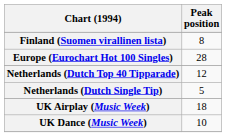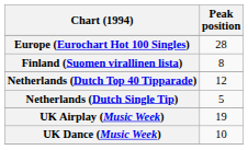 <table class="wikitable sortable plainrowheaders" style="text-align:center">
 <tr>
 <th scope="col">Chart (1994)</th>
 <th scope="col">Peak<br>position</th>
 </tr>
 <tr>
 </tr>
 <tr>
+<th scope="row">Europe (<a href='#'>Eurochart Hot 100 Singles</a>)</th>
+<td>28</td>
+</tr>
+<tr>
 <th scope="row">Finland (<a href='#'>Suomen virallinen lista</a>)</th>
 <td>8</td>
-</tr>
-<tr>
-<th scope="row">Europe (<a href='#'>Eurochart Hot 100 Singles</a>)</th>
-<td>28</td>
 </tr>
 <tr>
 </tr>
 <tr>
 <th scope="row">Netherlands (<a href='#'>Dutch Top 40 Tipparade</a>)</th>
 <td>12</td>
 </tr>
 <tr>
 <th scope="row">Netherlands (<a href='#'>Dutch Single Tip</a>)</th>
 <td>5</td>
 </tr>
 <tr>
 </tr>
 <tr>
 </tr>
 <tr>
 </tr>
 <tr>
 </tr>
 <tr>
 <th scope="row">UK Airplay (<em><a href='#'>Music Week</a></em>)</th>
-<td>18</td>
+<td>19</td>
 </tr>
 <tr>
 <th scope="row">UK Dance (<em><a href='#'>Music Week</a></em>)</th>
 <td>10</td>
 </tr>
 <tr>
 </tr>
 </table>
